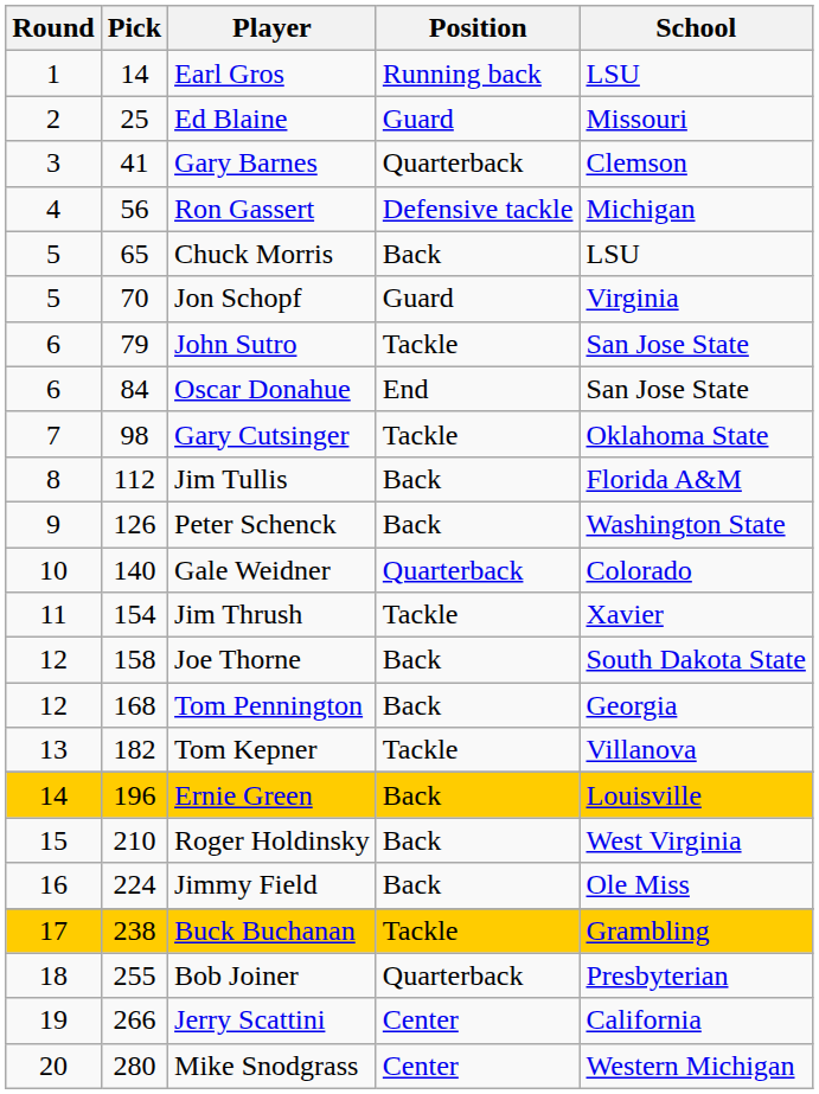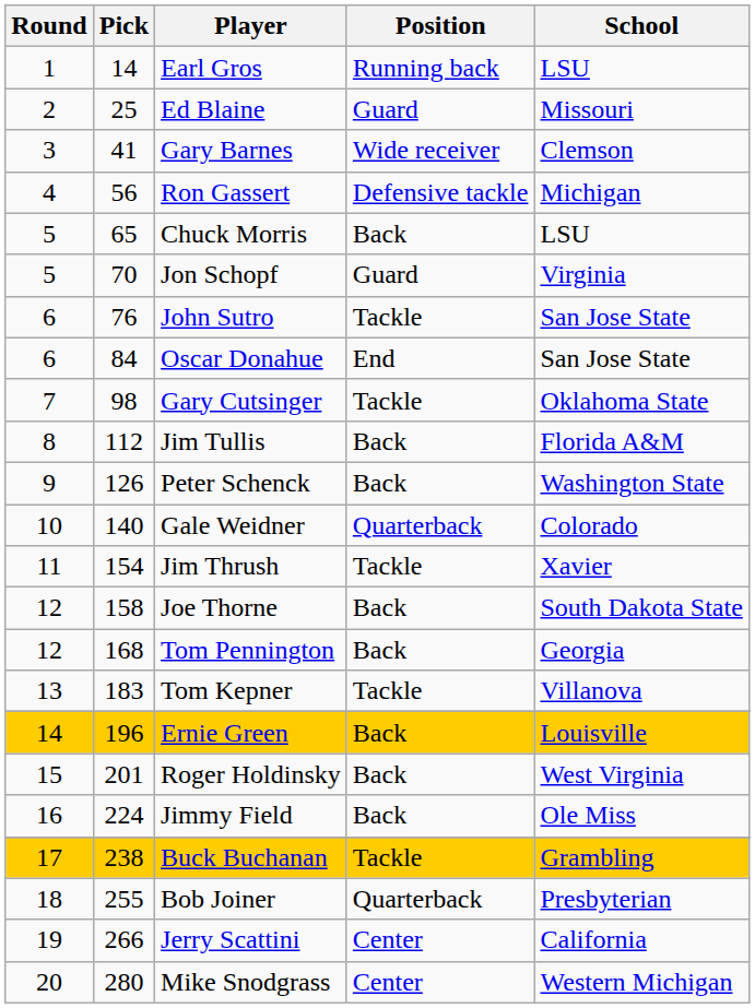 <table class="wikitable sortable">
 <tr>
 <th>Round</th>
 <th>Pick</th>
 <th>Player</th>
 <th>Position</th>
 <th>School</th>
 </tr>
 <tr>
 <td align=center>1</td>
 <td align=center>14</td>
 <td><a href='#'>Earl Gros</a></td>
 <td><a href='#'>Running back</a></td>
 <td><a href='#'>LSU</a></td>
 </tr>
 <tr>
 <td align=center>2</td>
 <td align=center>25</td>
 <td><a href='#'>Ed Blaine</a></td>
 <td><a href='#'>Guard</a></td>
 <td><a href='#'>Missouri</a></td>
 </tr>
 <tr>
 <td align=center>3</td>
 <td align=center>41</td>
 <td><a href='#'>Gary Barnes</a></td>
-<td>Quarterback</td>
+<td><a href='#'>Wide receiver</a></td>
 <td><a href='#'>Clemson</a></td>
 </tr>
 <tr>
 <td align=center>4</td>
 <td align=center>56</td>
 <td><a href='#'>Ron Gassert</a></td>
 <td><a href='#'>Defensive tackle</a></td>
 <td><a href='#'>Michigan</a></td>
 </tr>
 <tr>
 <td align=center>5</td>
 <td align=center>65</td>
 <td>Chuck Morris</td>
 <td>Back</td>
 <td>LSU</td>
 </tr>
 <tr>
 <td align=center>5</td>
 <td align=center>70</td>
 <td>Jon Schopf</td>
 <td>Guard</td>
 <td><a href='#'>Virginia</a></td>
 </tr>
 <tr>
 <td align=center>6</td>
-<td align=center>79</td>
+<td align=center>76</td>
 <td><a href='#'>John Sutro</a></td>
 <td>Tackle</td>
 <td><a href='#'>San Jose State</a></td>
 </tr>
 <tr>
 <td align=center>6</td>
 <td align=center>84</td>
 <td><a href='#'>Oscar Donahue</a></td>
 <td>End</td>
 <td>San Jose State</td>
 </tr>
 <tr>
 <td align=center>7</td>
 <td align=center>98</td>
 <td><a href='#'>Gary Cutsinger</a></td>
 <td>Tackle</td>
 <td><a href='#'>Oklahoma State</a></td>
 </tr>
 <tr>
 <td align=center>8</td>
 <td align=center>112</td>
 <td>Jim Tullis</td>
 <td>Back</td>
 <td><a href='#'>Florida A&M</a></td>
 </tr>
 <tr>
 <td align=center>9</td>
 <td align=center>126</td>
 <td>Peter Schenck</td>
 <td>Back</td>
 <td><a href='#'>Washington State</a></td>
 </tr>
 <tr>
 <td align=center>10</td>
 <td align=center>140</td>
 <td>Gale Weidner</td>
 <td><a href='#'>Quarterback</a></td>
 <td><a href='#'>Colorado</a></td>
 </tr>
 <tr>
 <td align=center>11</td>
 <td align=center>154</td>
 <td>Jim Thrush</td>
 <td>Tackle</td>
 <td><a href='#'>Xavier</a></td>
 </tr>
 <tr>
 <td align=center>12</td>
 <td align=center>158</td>
 <td>Joe Thorne</td>
 <td>Back</td>
 <td><a href='#'>South Dakota State</a></td>
 </tr>
 <tr>
 <td align=center>12</td>
 <td align=center>168</td>
 <td><a href='#'>Tom Pennington</a></td>
 <td>Back</td>
 <td><a href='#'>Georgia</a></td>
 </tr>
 <tr>
 <td align=center>13</td>
-<td align=center>182</td>
+<td align=center>183</td>
 <td>Tom Kepner</td>
 <td>Tackle</td>
 <td><a href='#'>Villanova</a></td>
 </tr>
 <tr>
 </tr>
 <tr bgcolor="#ffcc00">
 <td align=center>14</td>
 <td align=center>196</td>
 <td><a href='#'>Ernie Green</a></td>
 <td>Back</td>
 <td><a href='#'>Louisville</a></td>
 </tr>
 <tr>
 <td align=center>15</td>
-<td align=center>210</td>
+<td align=center>201</td>
 <td>Roger Holdinsky</td>
 <td>Back</td>
 <td><a href='#'>West Virginia</a></td>
 </tr>
 <tr>
 <td align=center>16</td>
 <td align=center>224</td>
 <td>Jimmy Field</td>
 <td>Back</td>
 <td><a href='#'>Ole Miss</a></td>
 </tr>
 <tr>
 </tr>
 <tr bgcolor="#ffcc00">
 <td align=center>17</td>
 <td align=center>238</td>
 <td><a href='#'>Buck Buchanan</a></td>
 <td>Tackle</td>
 <td><a href='#'>Grambling</a></td>
 </tr>
 <tr>
 <td align=center>18</td>
 <td align=center>255</td>
 <td>Bob Joiner</td>
 <td>Quarterback</td>
 <td><a href='#'>Presbyterian</a></td>
 </tr>
 <tr>
 <td align=center>19</td>
 <td align=center>266</td>
 <td><a href='#'>Jerry Scattini</a></td>
 <td><a href='#'>Center</a></td>
 <td><a href='#'>California</a></td>
 </tr>
 <tr>
 <td align=center>20</td>
 <td align=center>280</td>
 <td>Mike Snodgrass</td>
 <td><a href='#'>Center</a></td>
 <td><a href='#'>Western Michigan</a></td>
 </tr>
 </table>
